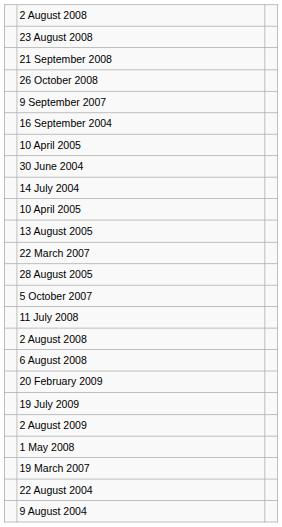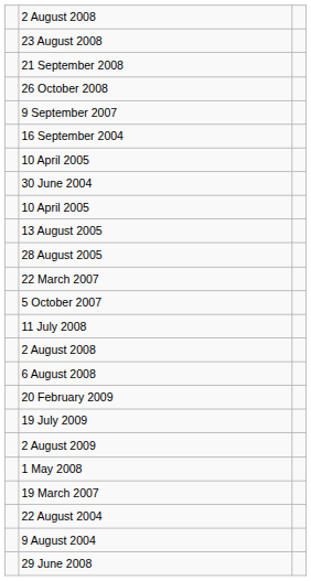 <table class="wikitable" style="font-size: 89%; float: left; width: 26em; margin-right: 1em; height: 700px">
 <tr>
 <td></td>
 <td>2 August 2008</td>
 <td></td>
 </tr>
 <tr>
 <td></td>
 <td>23 August 2008</td>
 <td></td>
 </tr>
 <tr>
 <td></td>
 <td>21 September 2008</td>
 <td></td>
 </tr>
 <tr>
 <td></td>
 <td>26 October 2008</td>
 <td></td>
 </tr>
 <tr>
 <td></td>
 <td>9 September 2007</td>
 <td></td>
 </tr>
 <tr>
 <td></td>
 <td>16 September 2004</td>
 <td></td>
 </tr>
 <tr>
 <td></td>
 <td>10 April 2005</td>
 <td></td>
 </tr>
 <tr>
 <td></td>
 <td>30 June 2004</td>
 <td></td>
 </tr>
 <tr>
 <td></td>
-<td>14 July 2004</td>
-<td></td>
-</tr>
-<tr>
-<td></td>
 <td>10 April 2005</td>
 <td></td>
 </tr>
 <tr>
 <td></td>
 <td>13 August 2005</td>
 <td></td>
 </tr>
 <tr>
 <td></td>
-<td>22 March 2007</td>
+<td>28 August 2005</td>
 <td></td>
 </tr>
 <tr>
 <td></td>
-<td>28 August 2005</td>
+<td>22 March 2007</td>
 <td></td>
 </tr>
 <tr>
 <td></td>
 <td>5 October 2007</td>
 <td></td>
 </tr>
 <tr>
 <td></td>
 <td>11 July 2008</td>
 <td></td>
 </tr>
 <tr>
 <td></td>
 <td>2 August 2008</td>
 <td></td>
 </tr>
 <tr>
 <td></td>
 <td>6 August 2008</td>
 <td></td>
 </tr>
 <tr>
 <td></td>
 <td>20 February 2009</td>
 <td></td>
 </tr>
 <tr>
 <td></td>
 <td>19 July 2009</td>
 <td></td>
 </tr>
 <tr>
 <td></td>
 <td>2 August 2009</td>
 <td></td>
 </tr>
 <tr>
 <td></td>
 <td>1 May 2008</td>
 <td></td>
 </tr>
 <tr>
 <td></td>
 <td>19 March 2007</td>
 <td></td>
 </tr>
 <tr>
 <td></td>
 <td>22 August 2004</td>
 <td></td>
 </tr>
 <tr>
 <td></td>
 <td>9 August 2004</td>
 <td></td>
 </tr>
+<tr>
+<td></td>
+<td>29 June 2008</td>
+<td></td>
+</tr>
 </table>
